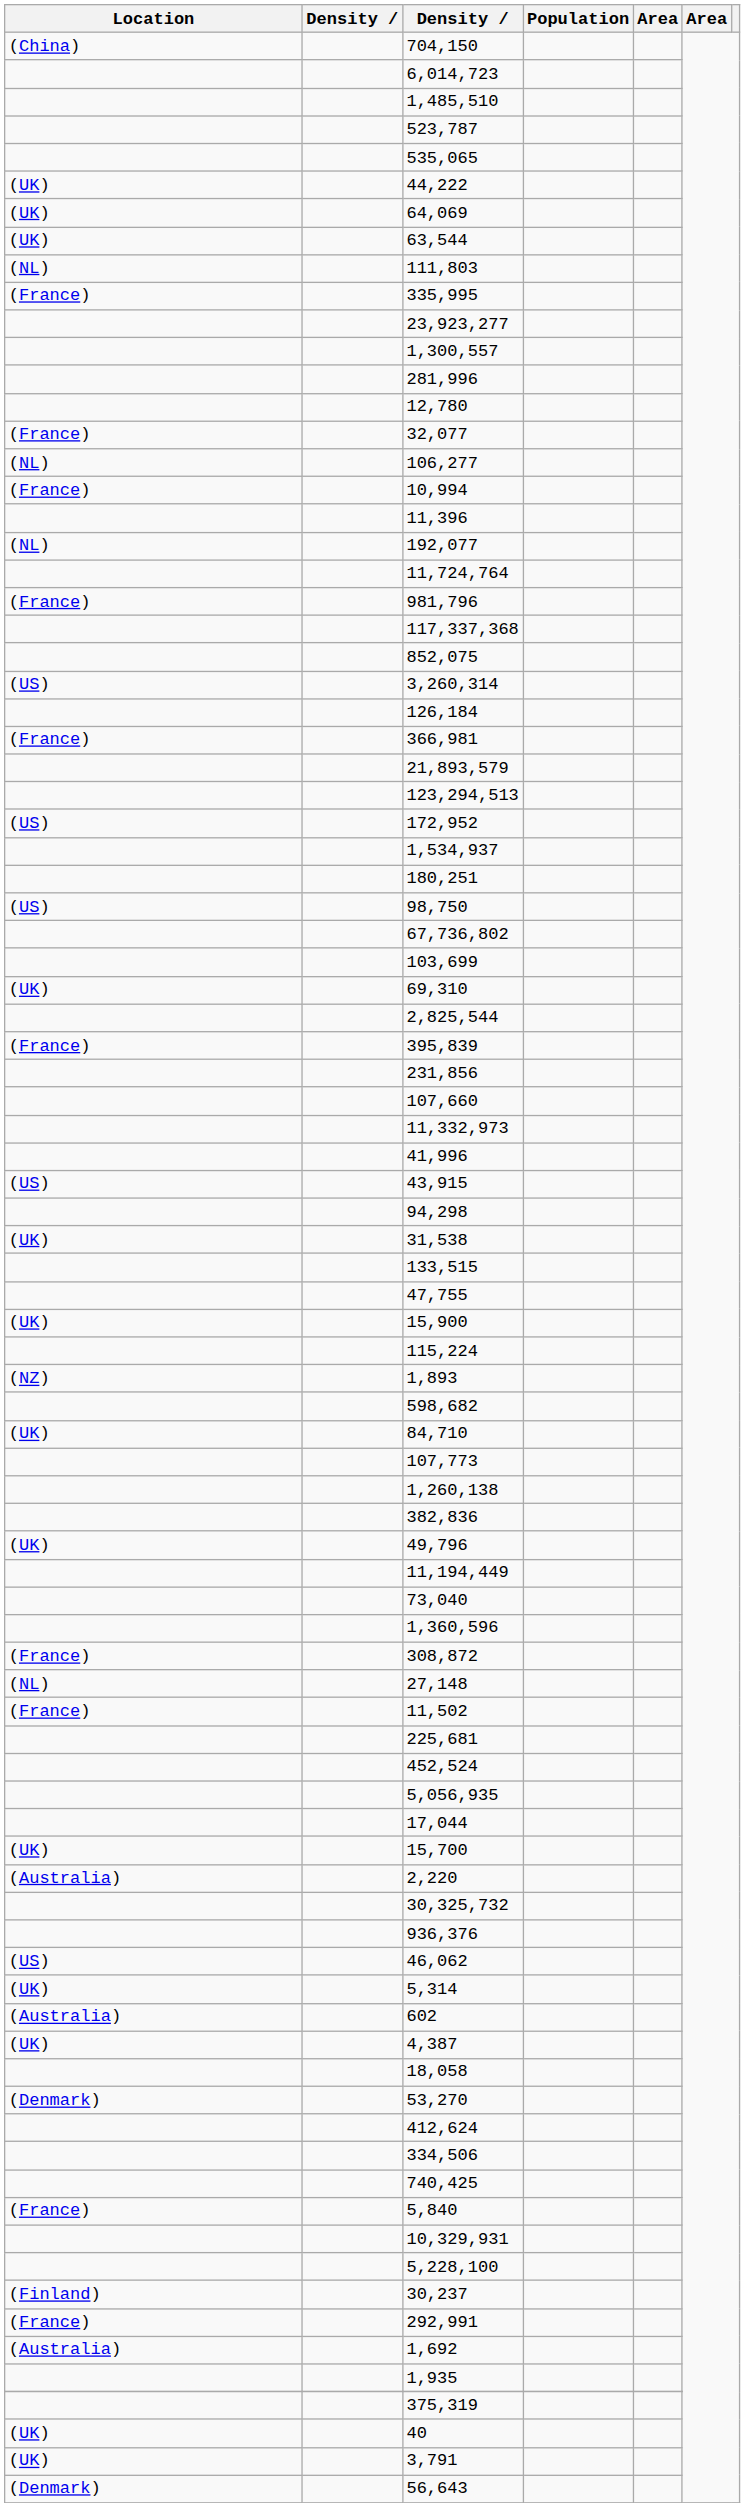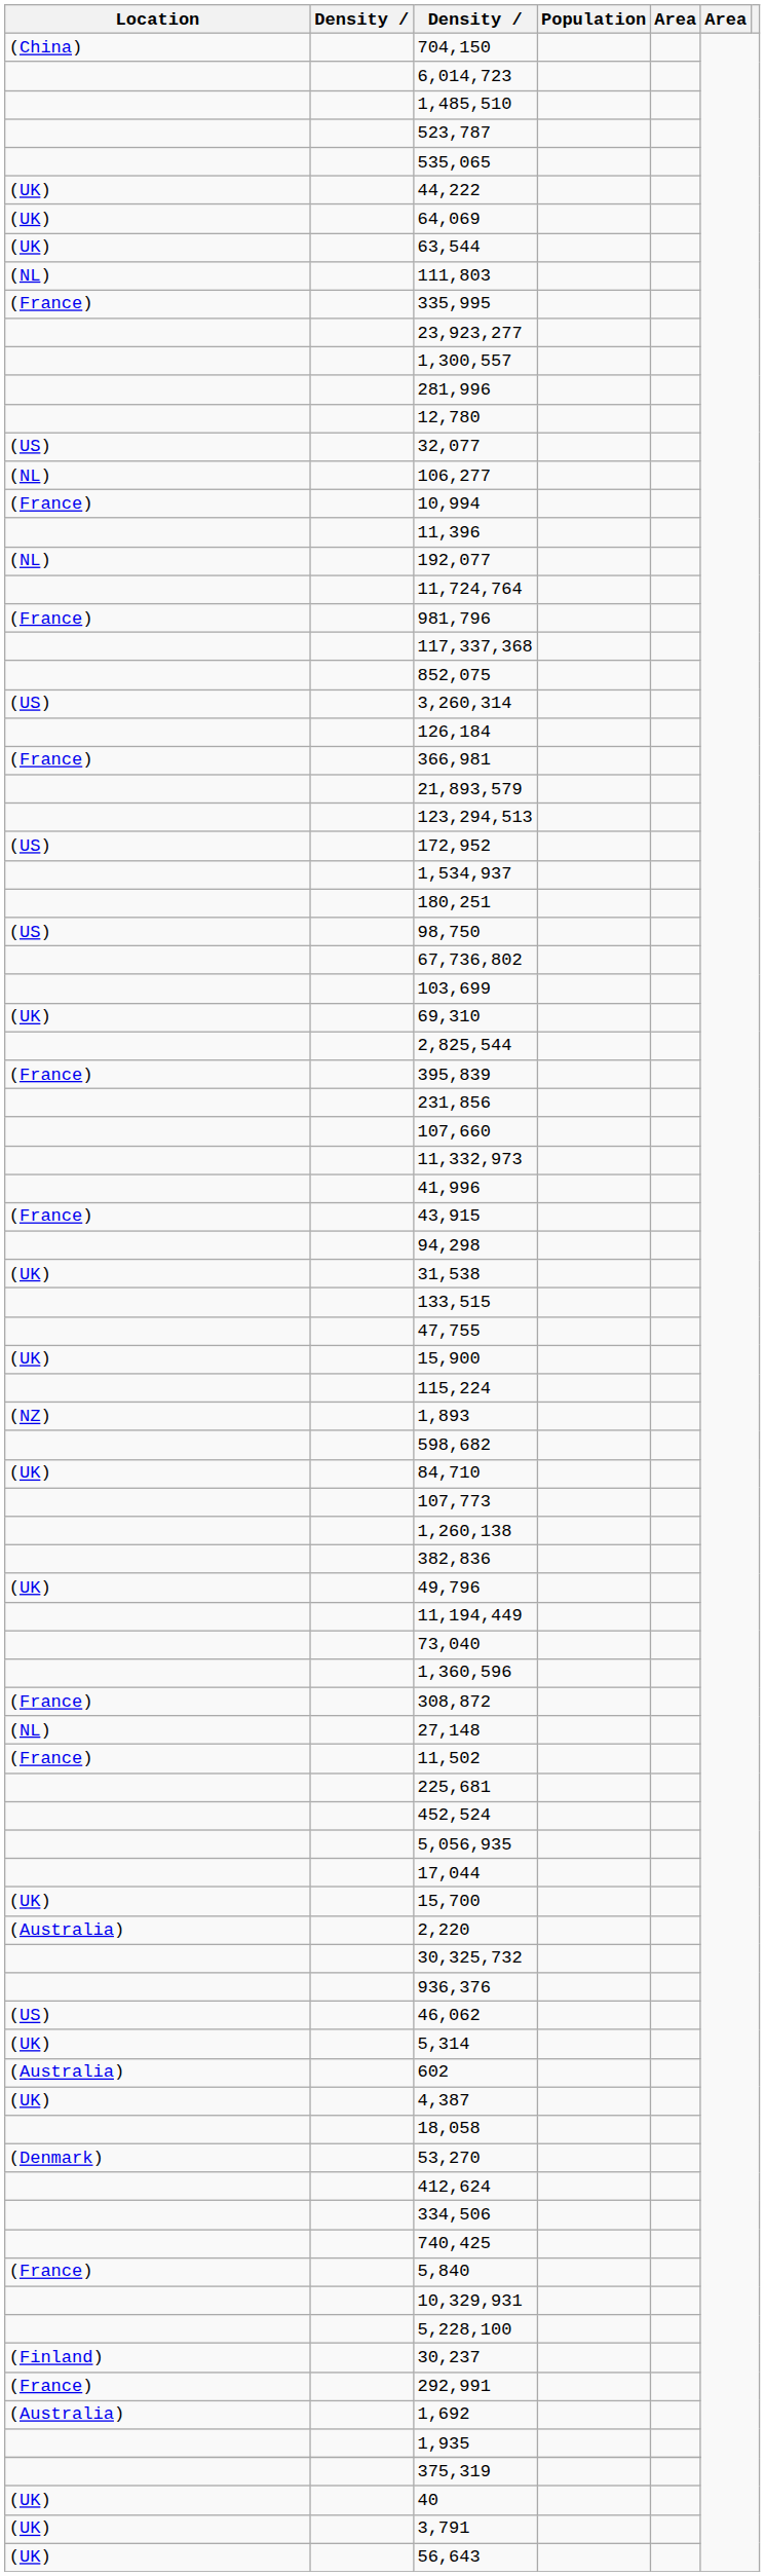 <table class="wikitable sortable mw-datatable sticky-header static-row-numbers sort-under col1left" >
 <tr>
 <th style=width:17em>Location</th>
 <th>Density  /</th>
 <th>Density  /</th>
 <th>Population</th>
 <th>Area  </th>
 <th>Area  </th>
 <th class="unsortable"></th>
 </tr>
 <tr>
 <td> (<a href='#'>China</a>)</td>
 <td></td>
 <td>704,150</td>
 <td></td>
 <td></td>
 </tr>
 <tr>
 <td></td>
 <td></td>
 <td>6,014,723</td>
 <td></td>
 <td></td>
 </tr>
 <tr>
 <td></td>
 <td></td>
 <td>1,485,510</td>
 <td></td>
 <td></td>
 </tr>
 <tr>
 <td></td>
 <td></td>
 <td>523,787</td>
 <td></td>
 <td></td>
 </tr>
 <tr>
 <td></td>
 <td></td>
 <td>535,065</td>
 <td></td>
 <td></td>
 </tr>
 <tr>
 <td> (<a href='#'>UK</a>)</td>
 <td></td>
 <td>44,222</td>
 <td></td>
 <td></td>
 </tr>
 <tr>
 <td> (<a href='#'>UK</a>)</td>
 <td></td>
 <td>64,069</td>
 <td></td>
 <td></td>
 </tr>
 <tr>
 <td> (<a href='#'>UK</a>)</td>
 <td></td>
 <td>63,544</td>
 <td></td>
 <td></td>
 </tr>
 <tr>
 <td> (<a href='#'>NL</a>)</td>
 <td></td>
 <td>111,803</td>
 <td></td>
 <td></td>
 </tr>
 <tr>
 <td> (<a href='#'>France</a>)</td>
 <td></td>
 <td>335,995</td>
 <td></td>
 <td></td>
 </tr>
 <tr>
 <td></td>
 <td></td>
 <td>23,923,277</td>
 <td></td>
 <td></td>
 </tr>
 <tr>
 <td></td>
 <td></td>
 <td>1,300,557</td>
 <td></td>
 <td></td>
 </tr>
 <tr>
 <td></td>
 <td></td>
 <td>281,996</td>
 <td></td>
 <td></td>
 </tr>
 <tr>
 <td></td>
 <td></td>
 <td>12,780</td>
 <td></td>
 <td></td>
 </tr>
 <tr>
-<td> (<a href='#'>France</a>)</td>
+<td> (<a href='#'>US</a>)</td>
 <td></td>
 <td>32,077</td>
 <td></td>
 <td></td>
 </tr>
 <tr>
 <td> (<a href='#'>NL</a>)</td>
 <td></td>
 <td>106,277</td>
 <td></td>
 <td></td>
 </tr>
 <tr>
 <td> (<a href='#'>France</a>)</td>
 <td></td>
 <td>10,994</td>
 <td></td>
 <td></td>
 </tr>
 <tr>
 <td></td>
 <td></td>
 <td>11,396</td>
 <td></td>
 <td></td>
 </tr>
 <tr>
 <td> (<a href='#'>NL</a>)</td>
 <td></td>
 <td>192,077</td>
 <td></td>
 <td></td>
 </tr>
 <tr>
 <td></td>
 <td></td>
 <td>11,724,764</td>
 <td></td>
 <td></td>
 </tr>
 <tr>
 <td> (<a href='#'>France</a>)</td>
 <td></td>
 <td>981,796</td>
 <td></td>
 <td></td>
 </tr>
 <tr>
 <td></td>
 <td></td>
 <td>117,337,368</td>
 <td></td>
 <td></td>
 </tr>
 <tr>
 <td></td>
 <td></td>
 <td>852,075</td>
 <td></td>
 <td></td>
 </tr>
 <tr>
 <td> (<a href='#'>US</a>)</td>
 <td></td>
 <td>3,260,314</td>
 <td></td>
 <td></td>
 </tr>
 <tr>
 <td></td>
 <td></td>
 <td>126,184</td>
 <td></td>
 <td></td>
 </tr>
 <tr>
 <td> (<a href='#'>France</a>)</td>
 <td></td>
 <td>366,981</td>
 <td></td>
 <td></td>
 </tr>
 <tr>
 <td></td>
 <td></td>
 <td>21,893,579</td>
 <td></td>
 <td></td>
 </tr>
 <tr>
 <td></td>
 <td></td>
 <td>123,294,513</td>
 <td></td>
 <td></td>
 </tr>
 <tr>
 <td> (<a href='#'>US</a>)</td>
 <td></td>
 <td>172,952</td>
 <td></td>
 <td></td>
 </tr>
 <tr>
 <td></td>
 <td></td>
 <td>1,534,937</td>
 <td></td>
 <td></td>
 </tr>
 <tr>
 <td></td>
 <td></td>
 <td>180,251</td>
 <td></td>
 <td></td>
 </tr>
 <tr>
 <td> (<a href='#'>US</a>)</td>
 <td></td>
 <td>98,750</td>
 <td></td>
 <td></td>
 </tr>
 <tr>
 <td></td>
 <td></td>
 <td>67,736,802</td>
 <td></td>
 <td></td>
 </tr>
 <tr>
 <td></td>
 <td></td>
 <td>103,699</td>
 <td></td>
 <td></td>
 </tr>
 <tr>
 <td> (<a href='#'>UK</a>)</td>
 <td></td>
 <td>69,310</td>
 <td></td>
 <td></td>
 </tr>
 <tr>
 <td></td>
 <td></td>
 <td>2,825,544</td>
 <td></td>
 <td></td>
 </tr>
 <tr>
 <td> (<a href='#'>France</a>)</td>
 <td></td>
 <td>395,839</td>
 <td></td>
 <td></td>
 </tr>
 <tr>
 <td></td>
 <td></td>
 <td>231,856</td>
 <td></td>
 <td></td>
 </tr>
 <tr>
 <td></td>
 <td></td>
 <td>107,660</td>
 <td></td>
 <td></td>
 </tr>
 <tr>
 <td></td>
 <td></td>
 <td>11,332,973</td>
 <td></td>
 <td></td>
 </tr>
 <tr>
 <td></td>
 <td></td>
 <td>41,996</td>
 <td></td>
 <td></td>
 </tr>
 <tr>
-<td> (<a href='#'>US</a>)</td>
+<td> (<a href='#'>France</a>)</td>
 <td></td>
 <td>43,915</td>
 <td></td>
 <td></td>
 </tr>
 <tr>
 <td></td>
 <td></td>
 <td>94,298</td>
 <td></td>
 <td></td>
 </tr>
 <tr>
 <td> (<a href='#'>UK</a>)</td>
 <td></td>
 <td>31,538</td>
 <td></td>
 <td></td>
 </tr>
 <tr>
 <td></td>
 <td></td>
 <td>133,515</td>
 <td></td>
 <td></td>
 </tr>
 <tr>
 <td></td>
 <td></td>
 <td>47,755</td>
 <td></td>
 <td></td>
 </tr>
 <tr>
 <td> (<a href='#'>UK</a>)</td>
 <td></td>
 <td>15,900</td>
 <td></td>
 <td></td>
 </tr>
 <tr>
 <td></td>
 <td></td>
 <td>115,224</td>
 <td></td>
 <td></td>
 </tr>
 <tr>
 <td> (<a href='#'>NZ</a>)</td>
 <td></td>
 <td>1,893</td>
 <td></td>
 <td></td>
 </tr>
 <tr>
 <td></td>
 <td></td>
 <td>598,682</td>
 <td></td>
 <td></td>
 </tr>
 <tr>
 <td> (<a href='#'>UK</a>)</td>
 <td></td>
 <td>84,710</td>
 <td></td>
 <td></td>
 </tr>
 <tr>
 <td></td>
 <td></td>
 <td>107,773</td>
 <td></td>
 <td></td>
 </tr>
 <tr>
 <td></td>
 <td></td>
 <td>1,260,138</td>
 <td></td>
 <td></td>
 </tr>
 <tr>
 <td></td>
 <td></td>
 <td>382,836</td>
 <td></td>
 <td></td>
 </tr>
 <tr>
 <td> (<a href='#'>UK</a>)</td>
 <td></td>
 <td>49,796</td>
 <td></td>
 <td></td>
 </tr>
 <tr>
 <td></td>
 <td></td>
 <td>11,194,449</td>
 <td></td>
 <td></td>
 </tr>
 <tr>
 <td></td>
 <td></td>
 <td>73,040</td>
 <td></td>
 <td></td>
 </tr>
 <tr>
 <td></td>
 <td></td>
 <td>1,360,596</td>
 <td></td>
 <td></td>
 </tr>
 <tr>
 <td> (<a href='#'>France</a>)</td>
 <td></td>
 <td>308,872</td>
 <td></td>
 <td></td>
 </tr>
 <tr>
 <td> (<a href='#'>NL</a>)</td>
 <td></td>
 <td>27,148</td>
 <td></td>
 <td></td>
 </tr>
 <tr>
 <td> (<a href='#'>France</a>)</td>
 <td></td>
 <td>11,502</td>
 <td></td>
 <td></td>
 </tr>
 <tr>
 <td></td>
 <td></td>
 <td>225,681</td>
 <td></td>
 <td></td>
 </tr>
 <tr>
 <td></td>
 <td></td>
 <td>452,524</td>
 <td></td>
 <td></td>
 </tr>
 <tr>
 <td></td>
 <td></td>
 <td>5,056,935</td>
 <td></td>
 <td></td>
 </tr>
 <tr>
 <td></td>
 <td></td>
 <td>17,044</td>
 <td></td>
 <td></td>
 </tr>
 <tr>
 <td> (<a href='#'>UK</a>)</td>
 <td></td>
 <td>15,700</td>
 <td></td>
 <td></td>
 </tr>
 <tr>
 <td> (<a href='#'>Australia</a>)</td>
 <td></td>
 <td>2,220</td>
 <td></td>
 <td></td>
 </tr>
 <tr>
 <td></td>
 <td></td>
 <td>30,325,732</td>
 <td></td>
 <td></td>
 </tr>
 <tr>
 <td></td>
 <td></td>
 <td>936,376</td>
 <td></td>
 <td></td>
 </tr>
 <tr>
 <td> (<a href='#'>US</a>)</td>
 <td></td>
 <td>46,062</td>
 <td></td>
 <td></td>
 </tr>
 <tr>
 <td> (<a href='#'>UK</a>)</td>
 <td></td>
 <td>5,314</td>
 <td></td>
 <td></td>
 </tr>
 <tr>
 <td> (<a href='#'>Australia</a>)</td>
 <td></td>
 <td>602</td>
 <td></td>
 <td></td>
 </tr>
 <tr>
 <td> (<a href='#'>UK</a>)</td>
 <td></td>
 <td>4,387</td>
 <td></td>
 <td></td>
 </tr>
 <tr>
 <td></td>
 <td></td>
 <td>18,058</td>
 <td></td>
 <td></td>
 </tr>
 <tr>
 <td> (<a href='#'>Denmark</a>)</td>
 <td></td>
 <td>53,270</td>
 <td></td>
 <td></td>
 </tr>
 <tr>
 <td></td>
 <td></td>
 <td>412,624</td>
 <td></td>
 <td></td>
 </tr>
 <tr>
 <td></td>
 <td></td>
 <td>334,506</td>
 <td></td>
 <td></td>
 </tr>
 <tr>
 <td></td>
 <td></td>
 <td>740,425</td>
 <td></td>
 <td></td>
 </tr>
 <tr>
 <td> (<a href='#'>France</a>)</td>
 <td></td>
 <td>5,840</td>
 <td></td>
 <td></td>
 </tr>
 <tr>
 <td></td>
 <td></td>
 <td>10,329,931</td>
 <td></td>
 <td></td>
 </tr>
 <tr>
 <td></td>
 <td></td>
 <td>5,228,100</td>
 <td></td>
 <td></td>
 </tr>
 <tr>
 <td> (<a href='#'>Finland</a>)</td>
 <td></td>
 <td>30,237</td>
 <td></td>
 <td></td>
 </tr>
 <tr>
 <td> (<a href='#'>France</a>)</td>
 <td></td>
 <td>292,991</td>
 <td></td>
 <td></td>
 </tr>
 <tr>
 <td> (<a href='#'>Australia</a>)</td>
 <td></td>
 <td>1,692</td>
 <td></td>
 <td></td>
 </tr>
 <tr>
 <td></td>
 <td></td>
 <td>1,935</td>
 <td></td>
 <td></td>
 </tr>
 <tr>
 </tr>
 <tr>
 <td></td>
 <td></td>
 <td>375,319</td>
 <td></td>
 <td></td>
 </tr>
 <tr>
 <td> (<a href='#'>UK</a>)</td>
 <td></td>
 <td>40</td>
 <td></td>
 <td></td>
 </tr>
 <tr>
 <td> (<a href='#'>UK</a>)</td>
 <td></td>
 <td>3,791</td>
 <td></td>
 <td></td>
 </tr>
 <tr>
-<td> (<a href='#'>Denmark</a>)</td>
+<td> (<a href='#'>UK</a>)</td>
 <td></td>
 <td>56,643</td>
 <td></td>
 <td></td>
 </tr>
 </table>
